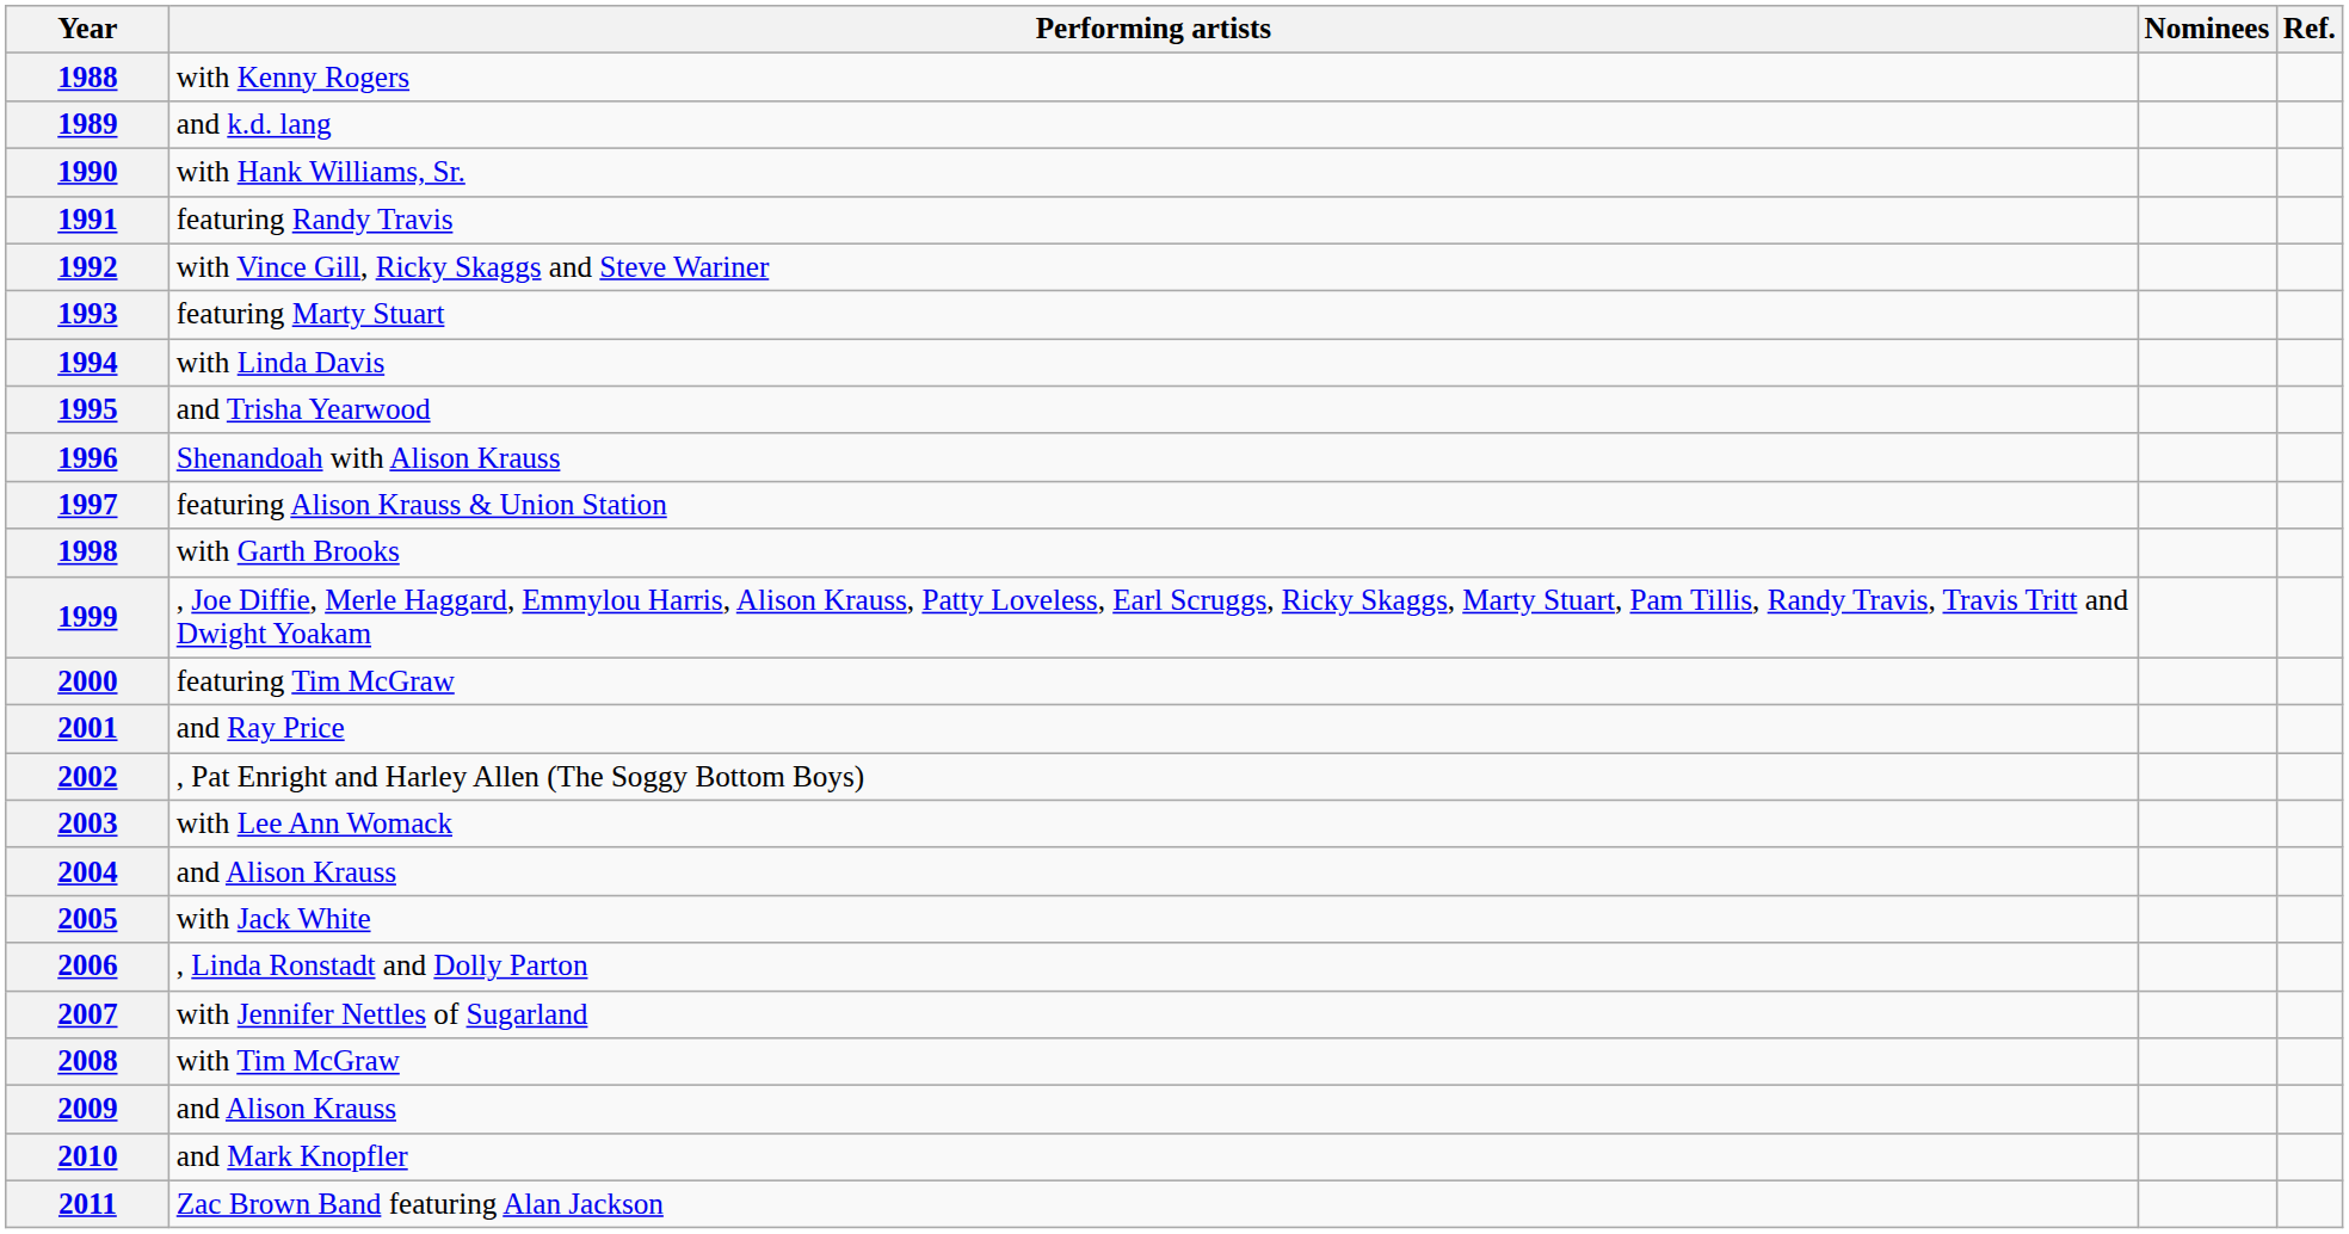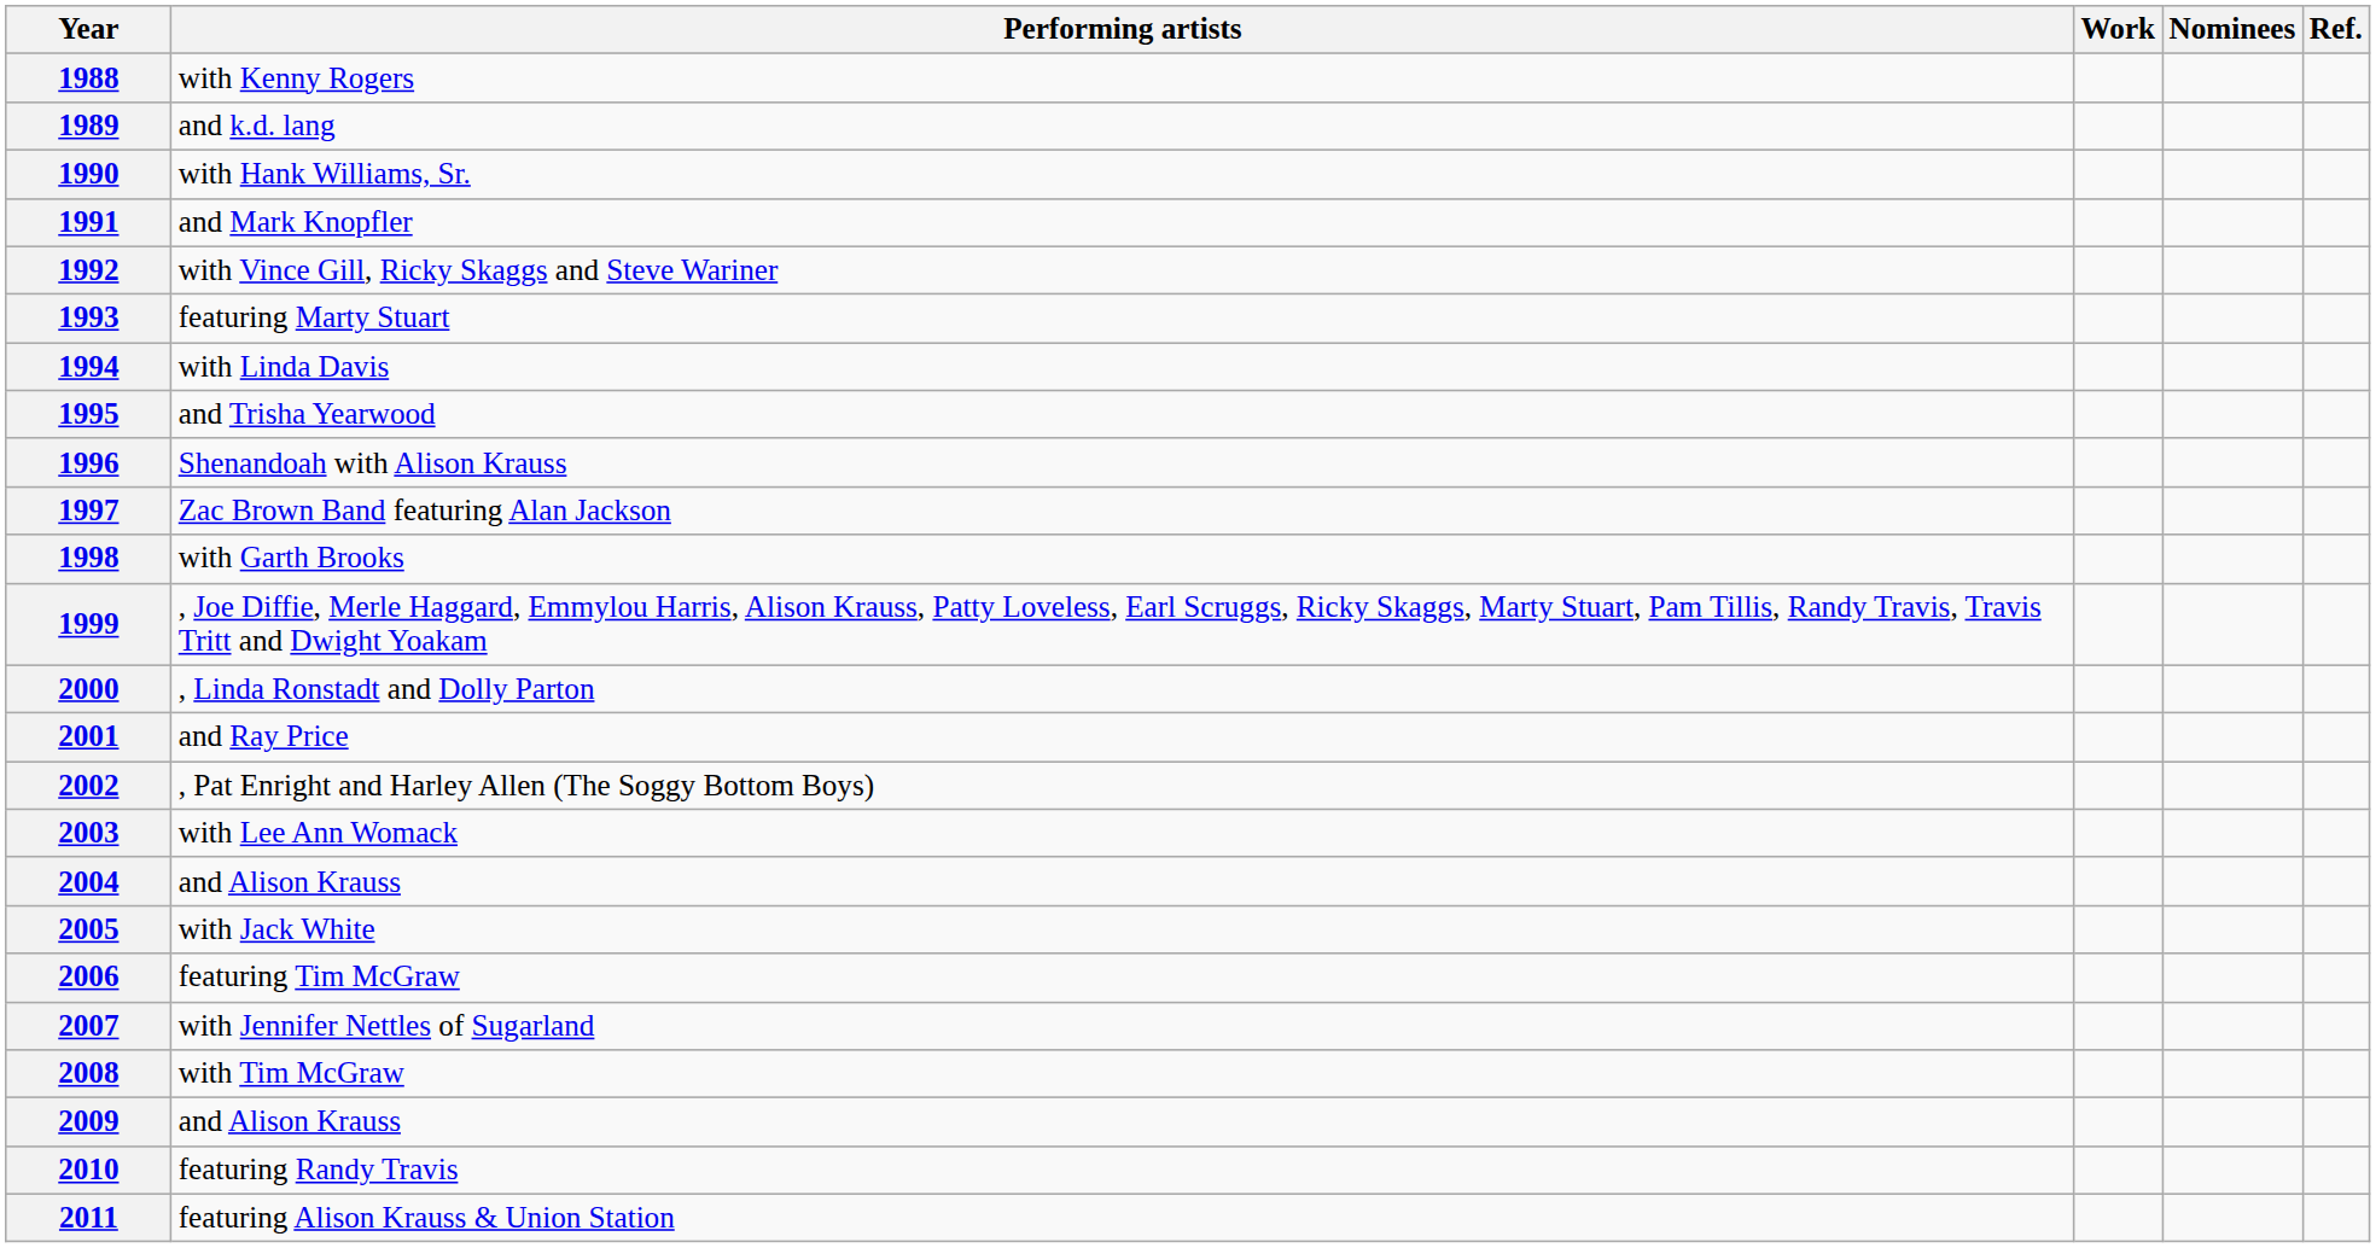 <table class="wikitable sortable plainrowheaders">
 <tr>
 <th scope="col" style="width:5em;">Year</th>
 <th scope="col">Performing artists</th>
+<th scope="col">Work</th>
 <th scope="col" class="unsortable">Nominees</th>
 <th scope="col" class="unsortable">Ref.</th>
 </tr>
 <tr>
 <th scope="row"><a href='#'>1988</a></th>
 <td> with <a href='#'>Kenny Rogers</a></td>
 <td></td>
+<td></td>
 <td align="center"></td>
 </tr>
 <tr>
 <th scope="row"><a href='#'>1989</a></th>
 <td> and <a href='#'>k.d. lang</a></td>
+<td></td>
 <td></td>
 <td align="center"></td>
 </tr>
 <tr>
 <th scope="row"><a href='#'>1990</a></th>
 <td> with <a href='#'>Hank Williams, Sr.</a></td>
 <td></td>
+<td></td>
 <td align="center"></td>
 </tr>
 <tr>
 <th scope="row"><a href='#'>1991</a></th>
-<td> featuring <a href='#'>Randy Travis</a></td>
+<td> and <a href='#'>Mark Knopfler</a></td>
+<td></td>
 <td></td>
 <td align="center"></td>
 </tr>
 <tr>
 <th scope="row"><a href='#'>1992</a></th>
 <td> with <a href='#'>Vince Gill</a>, <a href='#'>Ricky Skaggs</a> and <a href='#'>Steve Wariner</a></td>
 <td></td>
+<td></td>
 <td align="center"></td>
 </tr>
 <tr>
 <th scope="row"><a href='#'>1993</a></th>
 <td> featuring <a href='#'>Marty Stuart</a></td>
+<td></td>
 <td></td>
 <td align="center"></td>
 </tr>
 <tr>
 <th scope="row"><a href='#'>1994</a></th>
 <td> with <a href='#'>Linda Davis</a></td>
 <td></td>
+<td></td>
 <td align="center"></td>
 </tr>
 <tr>
 <th scope="row"><a href='#'>1995</a></th>
 <td> and <a href='#'>Trisha Yearwood</a></td>
+<td></td>
 <td></td>
 <td align="center"></td>
 </tr>
 <tr>
 <th scope="row"><a href='#'>1996</a></th>
 <td {{sort name><a href='#'>Shenandoah</a> with <a href='#'>Alison Krauss</a></td>
 <td></td>
+<td></td>
 <td align="center"></td>
 </tr>
 <tr>
 <th scope="row"><a href='#'>1997</a></th>
-<td> featuring <a href='#'>Alison Krauss & Union Station</a></td>
+<td {{sort name><a href='#'>Zac Brown Band</a> featuring <a href='#'>Alan Jackson</a></td>
+<td></td>
 <td></td>
 <td align="center"></td>
 </tr>
 <tr>
 <th scope="row"><a href='#'>1998</a></th>
 <td> with <a href='#'>Garth Brooks</a></td>
 <td></td>
+<td></td>
 <td align="center"></td>
 </tr>
 <tr>
 <th scope="row"><a href='#'>1999</a></th>
 <td>, <a href='#'>Joe Diffie</a>, <a href='#'>Merle Haggard</a>, <a href='#'>Emmylou Harris</a>, <a href='#'>Alison Krauss</a>, <a href='#'>Patty Loveless</a>, <a href='#'>Earl Scruggs</a>, <a href='#'>Ricky Skaggs</a>, <a href='#'>Marty Stuart</a>, <a href='#'>Pam Tillis</a>, <a href='#'>Randy Travis</a>, <a href='#'>Travis Tritt</a> and <a href='#'>Dwight Yoakam</a></td>
 <td></td>
+<td></td>
 <td align="center"></td>
 </tr>
 <tr>
 <th scope="row"><a href='#'>2000</a></th>
-<td> featuring <a href='#'>Tim McGraw</a></td>
+<td>, <a href='#'>Linda Ronstadt</a> and <a href='#'>Dolly Parton</a></td>
+<td></td>
 <td></td>
 <td align="center"></td>
 </tr>
 <tr>
 <th scope="row"><a href='#'>2001</a></th>
 <td> and <a href='#'>Ray Price</a></td>
 <td></td>
+<td></td>
 <td align="center"></td>
 </tr>
 <tr>
 <th scope="row"><a href='#'>2002</a></th>
 <td>, Pat Enright and Harley Allen (The Soggy Bottom Boys)</td>
+<td></td>
 <td></td>
 <td align="center"></td>
 </tr>
 <tr>
 <th scope="row"><a href='#'>2003</a></th>
 <td> with <a href='#'>Lee Ann Womack</a></td>
 <td></td>
+<td></td>
 <td align="center"></td>
 </tr>
 <tr>
 <th scope="row"><a href='#'>2004</a></th>
 <td> and <a href='#'>Alison Krauss</a></td>
+<td></td>
 <td></td>
 <td align="center"></td>
 </tr>
 <tr>
 <th scope="row"><a href='#'>2005</a></th>
 <td> with <a href='#'>Jack White</a></td>
 <td></td>
+<td></td>
 <td align="center"></td>
 </tr>
 <tr>
 <th scope="row"><a href='#'>2006</a></th>
-<td>, <a href='#'>Linda Ronstadt</a> and <a href='#'>Dolly Parton</a></td>
+<td> featuring <a href='#'>Tim McGraw</a></td>
+<td></td>
 <td></td>
 <td align="center"></td>
 </tr>
 <tr>
 <th scope="row"><a href='#'>2007</a></th>
 <td> with <a href='#'>Jennifer Nettles</a> of <a href='#'>Sugarland</a></td>
 <td></td>
+<td></td>
 <td align="center"></td>
 </tr>
 <tr>
 <th scope="row"><a href='#'>2008</a></th>
 <td> with <a href='#'>Tim McGraw</a></td>
+<td></td>
 <td></td>
 <td align="center"></td>
 </tr>
 <tr>
 <th scope="row"><a href='#'>2009</a></th>
 <td> and <a href='#'>Alison Krauss</a></td>
 <td></td>
+<td></td>
 <td align="center"></td>
 </tr>
 <tr>
 <th scope="row"><a href='#'>2010</a></th>
-<td> and <a href='#'>Mark Knopfler</a></td>
+<td> featuring <a href='#'>Randy Travis</a></td>
+<td></td>
 <td></td>
 <td align="center"></td>
 </tr>
 <tr>
 <th scope="row"><a href='#'>2011</a></th>
-<td {{sort name><a href='#'>Zac Brown Band</a> featuring <a href='#'>Alan Jackson</a></td>
+<td> featuring <a href='#'>Alison Krauss & Union Station</a></td>
+<td></td>
 <td></td>
 <td align="center"></td>
 </tr>
 </table>
